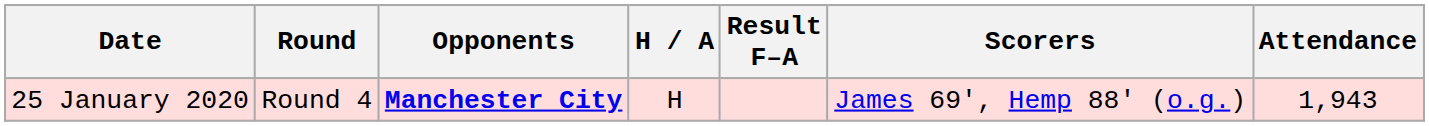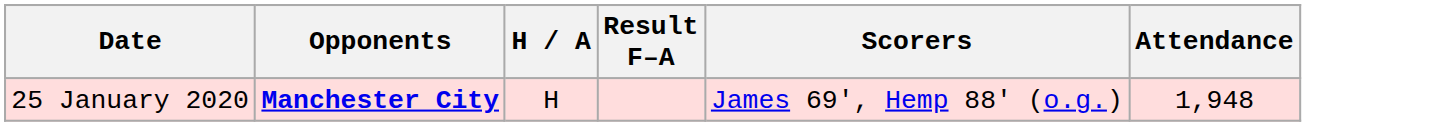 <table class="wikitable" style="text-align:center">
 <tr>
 <th>Date</th>
-<th>Round</th>
 <th>Opponents</th>
 <th>H / A</th>
 <th>Result<br>F–A</th>
 <th>Scorers</th>
 <th>Attendance</th>
 </tr>
 <tr bgcolor=#ffdddd>
 <td>25 January 2020</td>
-<td>Round 4</td>
 <td><strong><a href='#'>Manchester City</a></strong></td>
 <td>H</td>
 <td></td>
 <td><a href='#'>James</a> 69', <a href='#'>Hemp</a> 88' (<a href='#'>o.g.</a>)</td>
-<td>1,943</td>
+<td>1,948</td>
 </tr>
 </table>
